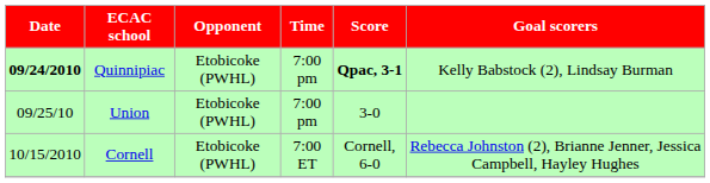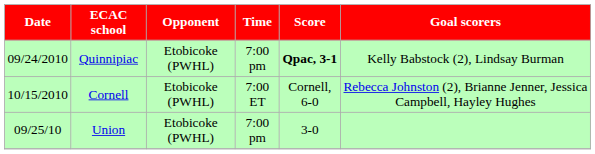 <table class="wikitable" width="80%">
 <tr align="center" style=" background:red;color:#FFFFFF;">
 <td><strong>Date</strong></td>
 <td><strong>ECAC school</strong></td>
 <td><strong>Opponent</strong></td>
 <td><strong>Time</strong></td>
 <td><strong>Score</strong></td>
 <td><strong>Goal scorers</strong></td>
 </tr>
 <tr align="center" bgcolor="bbffbb">
-<td><strong>09/24/2010</strong></td>
+<td>09/24/2010</td>
 <td><a href='#'>Quinnipiac</a></td>
 <td>Etobicoke (PWHL)</td>
 <td>7:00 pm</td>
 <td><strong>Qpac, 3-1</strong></td>
 <td>Kelly Babstock (2), Lindsay Burman</td>
+</tr>
+<tr align="center" bgcolor="bbffbb">
+<td>10/15/2010</td>
+<td><a href='#'>Cornell</a></td>
+<td>Etobicoke (PWHL)</td>
+<td>7:00 ET</td>
+<td>Cornell, 6-0</td>
+<td><a href='#'>Rebecca Johnston</a> (2), Brianne Jenner, Jessica Campbell, Hayley Hughes</td>
 </tr>
 <tr align="center" bgcolor="bbffbb">
 <td>09/25/10</td>
 <td><a href='#'>Union</a></td>
 <td>Etobicoke (PWHL)</td>
 <td>7:00 pm</td>
 <td>3-0</td>
 <td></td>
 </tr>
-<tr align="center" bgcolor="bbffbb">
-<td>10/15/2010</td>
-<td><a href='#'>Cornell</a></td>
-<td>Etobicoke (PWHL)</td>
-<td>7:00 ET</td>
-<td>Cornell, 6-0</td>
-<td><a href='#'>Rebecca Johnston</a> (2), Brianne Jenner, Jessica Campbell, Hayley Hughes</td>
-</tr>
 <tr align="center" bgcolor="">
 </tr>
 </table>
